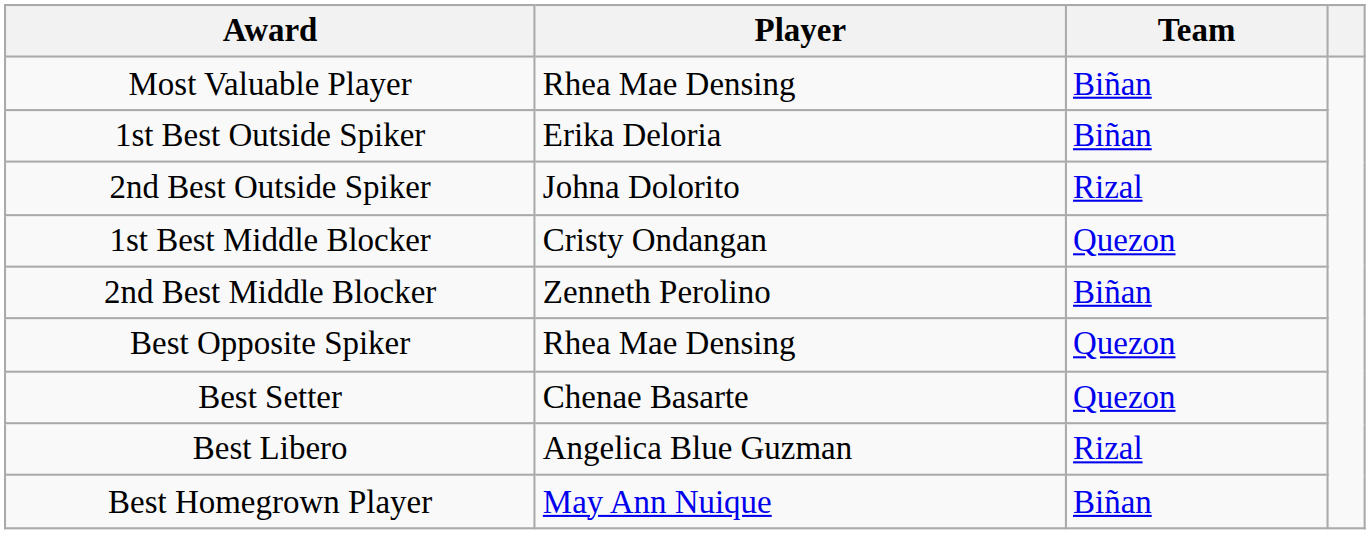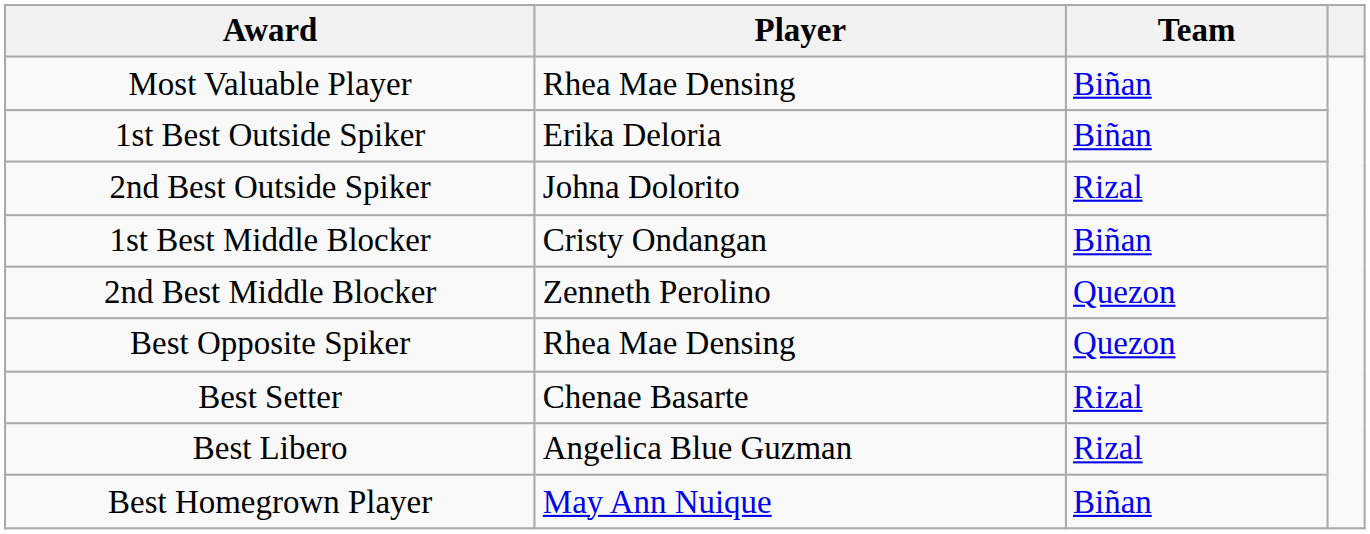 <table class="wikitable">
 <tr>
 <th width=250>Award</th>
 <th width=250>Player</th>
 <th width=120>Team</th>
 <th width=10></th>
 </tr>
 <tr>
 <td style="text-align:center">Most Valuable Player</td>
 <td>Rhea Mae Densing</td>
 <td><a href='#'>Biñan</a></td>
 <td style="text-align:center" rowspan="9"></td>
 </tr>
 <tr>
 <td style="text-align:center">1st Best Outside Spiker</td>
 <td>Erika Deloria</td>
 <td><a href='#'>Biñan</a></td>
 </tr>
 <tr>
 <td style="text-align:center">2nd Best Outside Spiker</td>
 <td>Johna Dolorito</td>
 <td><a href='#'>Rizal</a></td>
 </tr>
 <tr>
 <td style="text-align:center">1st Best Middle Blocker</td>
 <td>Cristy Ondangan</td>
-<td><a href='#'>Quezon</a></td>
+<td><a href='#'>Biñan</a></td>
 </tr>
 <tr>
 <td style="text-align:center">2nd Best Middle Blocker</td>
 <td>Zenneth Perolino</td>
-<td><a href='#'>Biñan</a></td>
+<td><a href='#'>Quezon</a></td>
 </tr>
 <tr>
 <td style="text-align:center">Best Opposite Spiker</td>
 <td>Rhea Mae Densing</td>
 <td><a href='#'>Quezon</a></td>
 </tr>
 <tr>
 <td style="text-align:center">Best Setter</td>
 <td>Chenae Basarte</td>
-<td><a href='#'>Quezon</a></td>
+<td><a href='#'>Rizal</a></td>
 </tr>
 <tr>
 <td style="text-align:center">Best Libero</td>
 <td>Angelica Blue Guzman</td>
 <td><a href='#'>Rizal</a></td>
 </tr>
 <tr>
 <td style="text-align:center">Best Homegrown Player</td>
 <td><a href='#'>May Ann Nuique</a></td>
 <td><a href='#'>Biñan</a></td>
 </tr>
 </table>
